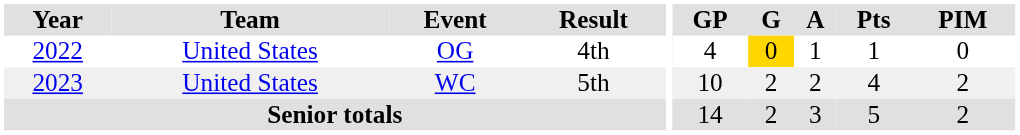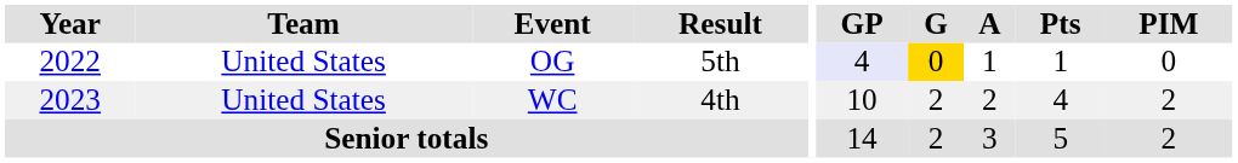 <table border="0" cellpadding="1" cellspacing="0" ID="Table3" style="text-align:center; width:40em;">
 <tr bgcolor="#e0e0e0">
 <th>Year</th>
 <th>Team</th>
 <th>Event</th>
 <th>Result</th>
 <th rowspan="98" bgcolor="#ffffff"></th>
 <th>GP</th>
 <th>G</th>
 <th>A</th>
 <th>Pts</th>
 <th>PIM</th>
 </tr>
 <tr>
 <td><a href='#'>2022</a></td>
 <td><a href='#'>United States</a></td>
 <td><a href='#'>OG</a></td>
-<td>4th</td>
-<td>4</td>
+<td>5th</td>
+<td style="background: lavender;">4</td>
 <td style="background: gold;">0</td>
 <td>1</td>
 <td>1</td>
 <td>0</td>
 </tr>
 <tr bgcolor="#f0f0f0">
 <td><a href='#'>2023</a></td>
 <td><a href='#'>United States</a></td>
 <td><a href='#'>WC</a></td>
-<td>5th</td>
+<td>4th</td>
 <td>10</td>
 <td>2</td>
 <td>2</td>
 <td>4</td>
 <td>2</td>
 </tr>
 <tr bgcolor="#e0e0e0">
 <th colspan="4">Senior totals</th>
 <td>14</td>
 <td>2</td>
 <td>3</td>
 <td>5</td>
 <td>2</td>
 </tr>
 </table>
